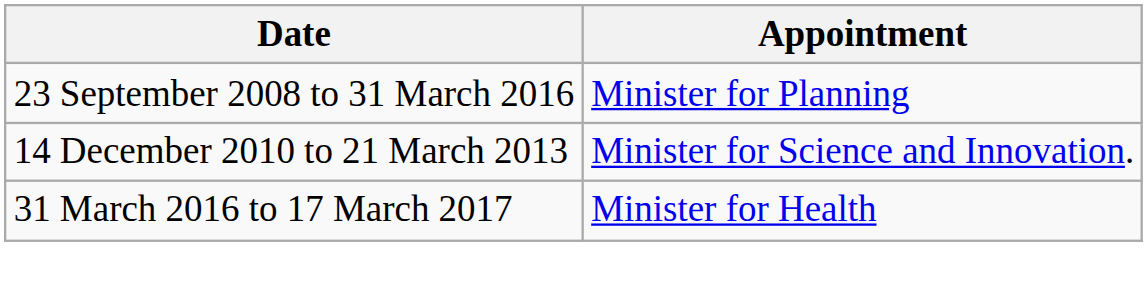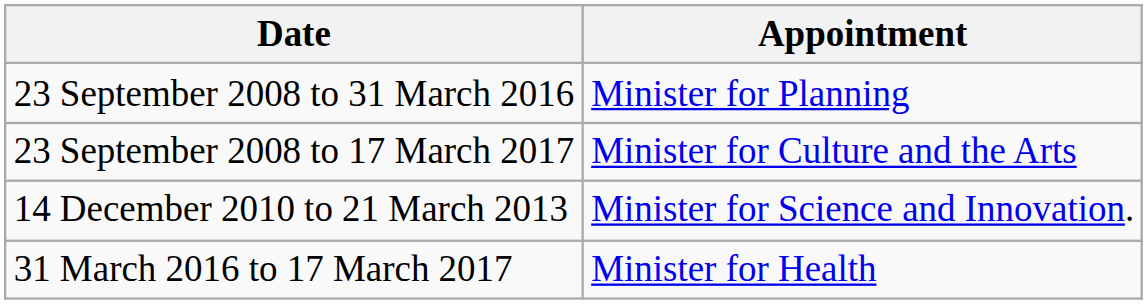 <table class="wikitable">
 <tr>
 <th>Date</th>
 <th>Appointment</th>
 </tr>
 <tr>
 <td>23 September 2008 to 31 March 2016</td>
 <td><a href='#'>Minister for Planning</a></td>
 </tr>
 <tr>
+<td>23 September 2008 to 17 March 2017</td>
+<td><a href='#'>Minister for Culture and the Arts</a></td>
+</tr>
+<tr>
 <td>14 December 2010 to 21 March 2013</td>
 <td><a href='#'>Minister for Science and Innovation</a>.</td>
 </tr>
 <tr>
 <td>31 March 2016 to 17 March 2017</td>
 <td><a href='#'>Minister for Health</a></td>
 </tr>
 </table>
